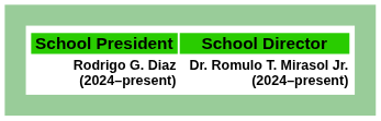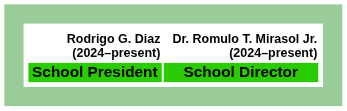 <table style="float:right; margin:1em 1em 1em 1em; width:22em; border: 20px solid #99CC99; padding: 3px; bg-color=yellow; text-align:right;">
 <tr style="text-align:center;">
+</tr>
+<tr style="text-align:right; font-size:small;">
+<td><strong>Rodrigo G. Diaz (2024–present)</strong></td>
+<td><strong>Dr. Romulo T. Mirasol Jr. (2024–present)</strong></td>
 </tr>
 <tr bgcolor=#29ccc1"" align="center">
 <td><span><strong>School President</strong></span></td>
 <td><span><strong>School Director</strong></span></td>
 </tr>
-<tr style="text-align:right; font-size:small;">
-<td><strong>Rodrigo G. Diaz (2024–present)</strong></td>
-<td><strong>Dr. Romulo T. Mirasol Jr. (2024–present)</strong></td>
-</tr>
 </table>
